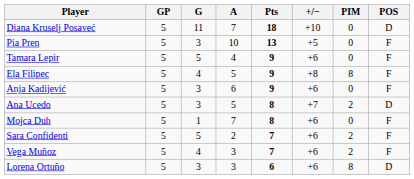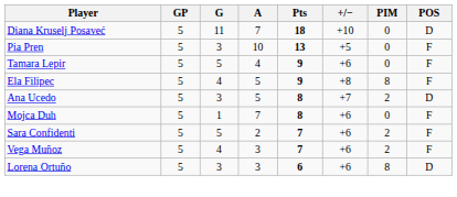 <table class="wikitable sortable" style="text-align:center;">
 <tr>
 <th style="width:225px;">Player</th>
 <th style="width:50px;">GP</th>
 <th style="width:50px;">G</th>
 <th style="width:50px;">A</th>
 <th style="width:60px;">Pts</th>
 <th style="width:60px;">+/−</th>
 <th style="width:50px;">PIM</th>
 <th style="width:60px;">POS</th>
 </tr>
 <tr>
 <td style="text-align:left;"> <a href='#'>Diana Kruselj Posaveć</a></td>
 <td>5</td>
 <td>11</td>
 <td>7</td>
 <td><strong>18</strong></td>
 <td>+10</td>
 <td>0</td>
 <td>D</td>
 </tr>
 <tr>
 <td style="text-align:left;"> <a href='#'>Pia Pren</a></td>
 <td>5</td>
 <td>3</td>
 <td>10</td>
 <td><strong>13</strong></td>
 <td>+5</td>
 <td>0</td>
 <td>F</td>
 </tr>
 <tr>
 <td style="text-align:left;"> <a href='#'>Tamara Lepir</a></td>
 <td>5</td>
 <td>5</td>
 <td>4</td>
 <td><strong>9</strong></td>
 <td>+6</td>
 <td>0</td>
 <td>F</td>
 </tr>
 <tr>
 <td style="text-align:left;"> <a href='#'>Ela Filipec</a></td>
 <td>5</td>
 <td>4</td>
 <td>5</td>
 <td><strong>9</strong></td>
 <td>+8</td>
 <td>8</td>
-<td>F</td>
-</tr>
-<tr>
-<td style="text-align:left;"> <a href='#'>Anja Kadijević</a></td>
-<td>5</td>
-<td>3</td>
-<td>6</td>
-<td><strong>9</strong></td>
-<td>+6</td>
-<td>0</td>
 <td>F</td>
 </tr>
 <tr>
 <td style="text-align:left;"> <a href='#'>Ana Ucedo</a></td>
 <td>5</td>
 <td>3</td>
 <td>5</td>
 <td><strong>8</strong></td>
 <td>+7</td>
 <td>2</td>
 <td>D</td>
 </tr>
 <tr>
 <td style="text-align:left;"> <a href='#'>Mojca Duh</a></td>
 <td>5</td>
 <td>1</td>
 <td>7</td>
 <td><strong>8</strong></td>
 <td>+6</td>
 <td>0</td>
 <td>F</td>
 </tr>
 <tr>
 <td style="text-align:left;"> <a href='#'>Sara Confidenti</a></td>
 <td>5</td>
 <td>5</td>
 <td>2</td>
 <td><strong>7</strong></td>
 <td>+6</td>
 <td>2</td>
 <td>F</td>
 </tr>
 <tr>
 <td style="text-align:left;"> <a href='#'>Vega Muñoz</a></td>
 <td>5</td>
 <td>4</td>
 <td>3</td>
 <td><strong>7</strong></td>
 <td>+6</td>
 <td>2</td>
 <td>F</td>
 </tr>
 <tr>
 <td style="text-align:left;"> <a href='#'>Lorena Ortuño</a></td>
 <td>5</td>
 <td>3</td>
 <td>3</td>
 <td><strong>6</strong></td>
 <td>+6</td>
 <td>8</td>
 <td>D</td>
 </tr>
 </table>
